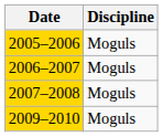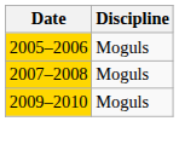 <table class=wikitable>
 <tr>
 <th>Date</th>
 <th>Discipline</th>
 </tr>
 <tr>
 <td style="background:Gold;">2005–2006</td>
-<td>Moguls</td>
-</tr>
-<tr>
-<td style="background:Gold;">2006–2007</td>
 <td>Moguls</td>
 </tr>
 <tr>
 <td style="background:Gold;">2007–2008</td>
 <td>Moguls</td>
 </tr>
 <tr>
 <td style="background:Gold;">2009–2010</td>
 <td>Moguls</td>
 </tr>
 </table>
